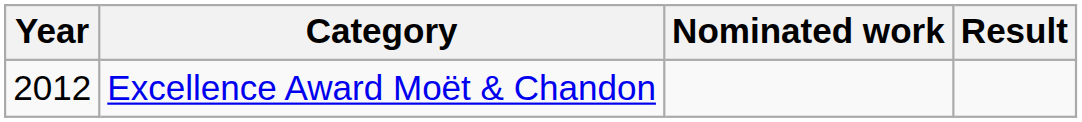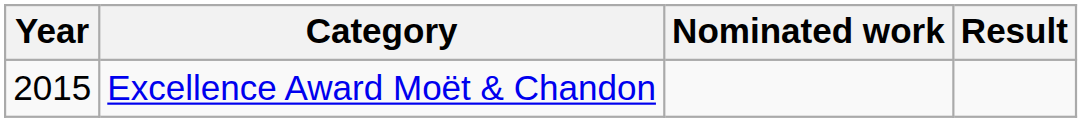 <table class="wikitable sortable">
 <tr>
 <th>Year</th>
 <th>Category</th>
 <th>Nominated work</th>
 <th>Result</th>
 </tr>
 <tr>
-<td>2012</td>
+<td>2015</td>
 <td><a href='#'>Excellence Award Moët & Chandon</a></td>
 <td></td>
 <td></td>
 </tr>
 </table>
